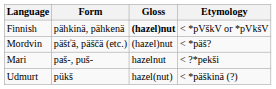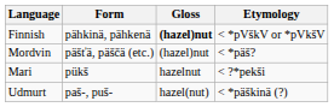 <table class="wikitable">
 <tr>
 <th>Language</th>
 <th>Form</th>
 <th>Gloss</th>
 <th>Etymology</th>
 </tr>
 <tr>
 <td>Finnish</td>
 <td>pähkinä, pähkenä</td>
 <td><strong>(hazel)nut</strong></td>
 <td>< *pVškV or *pVkšV</td>
 </tr>
 <tr>
 <td>Mordvin</td>
 <td>päšťä, päščä (etc.)</td>
 <td>(hazel)nut</td>
 <td>< *päš?</td>
 </tr>
 <tr>
 <td>Mari</td>
-<td>paš-, puš-</td>
+<td>pükš</td>
 <td>hazelnut</td>
 <td>< ?*pekši</td>
 </tr>
 <tr>
 <td>Udmurt</td>
-<td>pükš</td>
+<td>paš-, puš-</td>
 <td>hazel(nut)</td>
 <td>< *päškinä (?)</td>
 </tr>
 </table>
